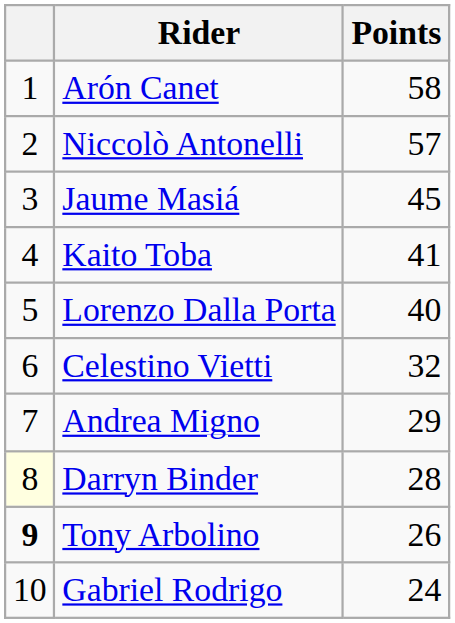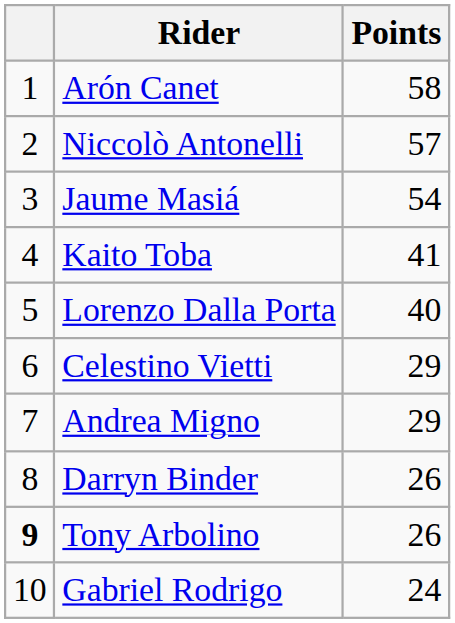 <table class="wikitable" style="font-size: 95%;">
 <tr>
 <th></th>
 <th>Rider</th>
 <th>Points</th>
 </tr>
 <tr>
 <td align=center>1</td>
 <td> <a href='#'>Arón Canet</a></td>
 <td align=right>58</td>
 </tr>
 <tr>
 <td align=center>2</td>
 <td> <a href='#'>Niccolò Antonelli</a></td>
 <td align=right>57</td>
 </tr>
 <tr>
 <td align=center>3</td>
 <td> <a href='#'>Jaume Masiá</a></td>
-<td align=right>45</td>
+<td align=right>54</td>
 </tr>
 <tr>
 <td align=center>4</td>
 <td> <a href='#'>Kaito Toba</a></td>
 <td align=right>41</td>
 </tr>
 <tr>
 <td align=center>5</td>
 <td> <a href='#'>Lorenzo Dalla Porta</a></td>
 <td align=right>40</td>
 </tr>
 <tr>
 <td align=center>6</td>
 <td> <a href='#'>Celestino Vietti</a></td>
-<td align=right>32</td>
+<td align=right>29</td>
 </tr>
 <tr>
 <td align=center>7</td>
 <td> <a href='#'>Andrea Migno</a></td>
 <td align=right>29</td>
 </tr>
 <tr>
-<td align=center style="background: lightyellow;">8</td>
+<td align=center>8</td>
 <td> <a href='#'>Darryn Binder</a></td>
-<td align=right>28</td>
+<td align=right>26</td>
 </tr>
 <tr>
 <td align=center><strong>9</strong></td>
 <td> <a href='#'>Tony Arbolino</a></td>
 <td align=right>26</td>
 </tr>
 <tr>
 <td align=center>10</td>
 <td> <a href='#'>Gabriel Rodrigo</a></td>
 <td align=right>24</td>
 </tr>
 </table>
